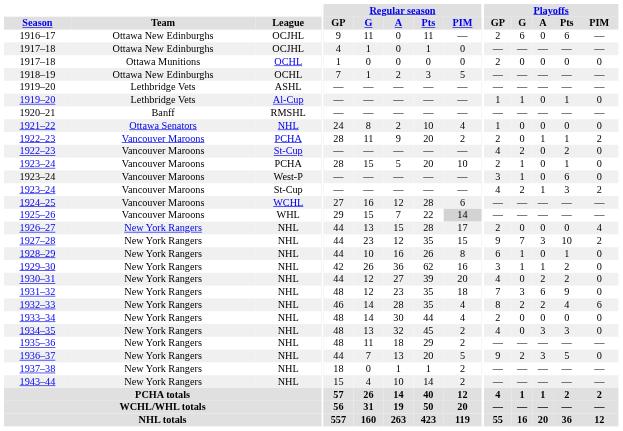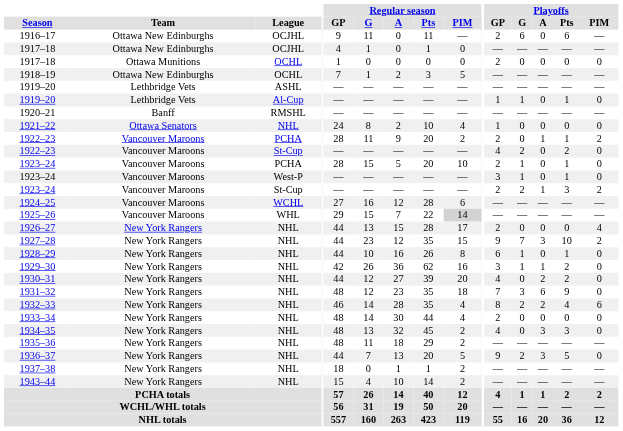 <table border="0" cellpadding="1" cellspacing="0" style="text-align:center; width:60em">
 <tr bgcolor="#e0e0e0">
 <th colspan="3" bgcolor="#ffffff"></th>
 <th rowspan="100" bgcolor="#ffffff"></th>
 <th colspan="5"><a href='#'>Regular season</a></th>
 <th rowspan="100" bgcolor="#ffffff"></th>
 <th colspan="5"><a href='#'>Playoffs</a></th>
 </tr>
 <tr bgcolor="#e0e0e0">
 <th><a href='#'>Season</a></th>
 <th>Team</th>
 <th>League</th>
 <th>GP</th>
 <th><a href='#'>G</a></th>
 <th><a href='#'>A</a></th>
 <th><a href='#'>Pts</a></th>
 <th><a href='#'>PIM</a></th>
 <th>GP</th>
 <th>G</th>
 <th>A</th>
 <th>Pts</th>
 <th>PIM</th>
 </tr>
 <tr>
 <td>1916–17</td>
 <td>Ottawa New Edinburghs</td>
 <td>OCJHL</td>
 <td>9</td>
 <td>11</td>
 <td>0</td>
 <td>11</td>
 <td>—</td>
 <td>2</td>
 <td>6</td>
 <td>0</td>
 <td>6</td>
 <td>—</td>
 </tr>
 <tr bgcolor="#f0f0f0">
 <td>1917–18</td>
 <td>Ottawa New Edinburghs</td>
 <td>OCJHL</td>
 <td>4</td>
 <td>1</td>
 <td>0</td>
 <td>1</td>
 <td>0</td>
 <td>—</td>
 <td>—</td>
 <td>—</td>
 <td>—</td>
 <td>—</td>
 </tr>
 <tr>
 <td>1917–18</td>
 <td>Ottawa Munitions</td>
 <td><a href='#'>OCHL</a></td>
 <td>1</td>
 <td>0</td>
 <td>0</td>
 <td>0</td>
 <td>0</td>
 <td>2</td>
 <td>0</td>
 <td>0</td>
 <td>0</td>
 <td>0</td>
 </tr>
 <tr bgcolor="#f0f0f0">
 <td>1918–19</td>
 <td>Ottawa New Edinburghs</td>
 <td>OCHL</td>
 <td>7</td>
 <td>1</td>
 <td>2</td>
 <td>3</td>
 <td>5</td>
 <td>—</td>
 <td>—</td>
 <td>—</td>
 <td>—</td>
 <td>—</td>
 </tr>
 <tr>
 <td>1919–20</td>
 <td>Lethbridge Vets</td>
 <td>ASHL</td>
 <td>—</td>
 <td>—</td>
 <td>—</td>
 <td>—</td>
 <td>—</td>
 <td>—</td>
 <td>—</td>
 <td>—</td>
 <td>—</td>
 <td>—</td>
 </tr>
 <tr bgcolor="#f0f0f0">
 <td><a href='#'>1919–20</a></td>
 <td>Lethbridge Vets</td>
 <td><a href='#'>Al-Cup</a></td>
 <td>—</td>
 <td>—</td>
 <td>—</td>
 <td>—</td>
 <td>—</td>
 <td>1</td>
 <td>1</td>
 <td>0</td>
 <td>1</td>
 <td>0</td>
 </tr>
 <tr>
 <td>1920–21</td>
 <td>Banff</td>
 <td>RMSHL</td>
 <td>—</td>
 <td>—</td>
 <td>—</td>
 <td>—</td>
 <td>—</td>
 <td>—</td>
 <td>—</td>
 <td>—</td>
 <td>—</td>
 <td>—</td>
 </tr>
 <tr bgcolor="#f0f0f0">
 <td><a href='#'>1921–22</a></td>
 <td><a href='#'>Ottawa Senators</a></td>
 <td><a href='#'>NHL</a></td>
 <td>24</td>
 <td>8</td>
 <td>2</td>
 <td>10</td>
 <td>4</td>
 <td>1</td>
 <td>0</td>
 <td>0</td>
 <td>0</td>
 <td>0</td>
 </tr>
 <tr>
 <td><a href='#'>1922–23</a></td>
 <td><a href='#'>Vancouver Maroons</a></td>
 <td><a href='#'>PCHA</a></td>
 <td>28</td>
 <td>11</td>
 <td>9</td>
 <td>20</td>
 <td>2</td>
 <td>2</td>
 <td>0</td>
 <td>1</td>
 <td>1</td>
 <td>2</td>
 </tr>
 <tr bgcolor="#f0f0f0">
 <td><a href='#'>1922–23</a></td>
 <td>Vancouver Maroons</td>
 <td><a href='#'>St-Cup</a></td>
 <td>—</td>
 <td>—</td>
 <td>—</td>
 <td>—</td>
 <td>—</td>
 <td>4</td>
 <td>2</td>
 <td>0</td>
 <td>2</td>
 <td>0</td>
 </tr>
 <tr>
 <td><a href='#'>1923–24</a></td>
 <td>Vancouver Maroons</td>
 <td>PCHA</td>
 <td>28</td>
 <td>15</td>
 <td>5</td>
 <td>20</td>
 <td>10</td>
 <td>2</td>
 <td>1</td>
 <td>0</td>
 <td>1</td>
 <td>0</td>
 </tr>
 <tr bgcolor="#f0f0f0">
 <td>1923–24</td>
 <td>Vancouver Maroons</td>
 <td>West-P</td>
 <td>—</td>
 <td>—</td>
 <td>—</td>
 <td>—</td>
 <td>—</td>
 <td>3</td>
 <td>1</td>
 <td>0</td>
-<td>6</td>
+<td>1</td>
 <td>0</td>
 </tr>
 <tr>
 <td><a href='#'>1923–24</a></td>
 <td>Vancouver Maroons</td>
 <td>St-Cup</td>
 <td>—</td>
 <td>—</td>
 <td>—</td>
 <td>—</td>
 <td>—</td>
-<td>4</td>
+<td>2</td>
 <td>2</td>
 <td>1</td>
 <td>3</td>
 <td>2</td>
 </tr>
 <tr bgcolor="#f0f0f0">
 <td><a href='#'>1924–25</a></td>
 <td>Vancouver Maroons</td>
 <td><a href='#'>WCHL</a></td>
 <td>27</td>
 <td>16</td>
 <td>12</td>
 <td>28</td>
 <td>6</td>
 <td>—</td>
 <td>—</td>
 <td>—</td>
 <td>—</td>
 <td>—</td>
 </tr>
 <tr>
 <td><a href='#'>1925–26</a></td>
 <td>Vancouver Maroons</td>
 <td>WHL</td>
 <td>29</td>
 <td>15</td>
 <td>7</td>
 <td>22</td>
 <td style="background: lightgrey;">14</td>
 <td>—</td>
 <td>—</td>
 <td>—</td>
 <td>—</td>
 <td>—</td>
 </tr>
 <tr bgcolor="#f0f0f0">
 <td><a href='#'>1926–27</a></td>
 <td><a href='#'>New York Rangers</a></td>
 <td>NHL</td>
 <td>44</td>
 <td>13</td>
 <td>15</td>
 <td>28</td>
 <td>17</td>
 <td>2</td>
 <td>0</td>
 <td>0</td>
 <td>0</td>
 <td>4</td>
 </tr>
 <tr>
 <td><a href='#'>1927–28</a></td>
 <td>New York Rangers</td>
 <td>NHL</td>
 <td>44</td>
 <td>23</td>
 <td>12</td>
 <td>35</td>
 <td>15</td>
 <td>9</td>
 <td>7</td>
 <td>3</td>
 <td>10</td>
 <td>2</td>
 </tr>
 <tr bgcolor="#f0f0f0">
 <td><a href='#'>1928–29</a></td>
 <td>New York Rangers</td>
 <td>NHL</td>
 <td>44</td>
 <td>10</td>
 <td>16</td>
 <td>26</td>
 <td>8</td>
 <td>6</td>
 <td>1</td>
 <td>0</td>
 <td>1</td>
 <td>0</td>
 </tr>
 <tr>
 <td><a href='#'>1929–30</a></td>
 <td>New York Rangers</td>
 <td>NHL</td>
 <td>42</td>
 <td>26</td>
 <td>36</td>
 <td>62</td>
 <td>16</td>
 <td>3</td>
 <td>1</td>
 <td>1</td>
 <td>2</td>
 <td>0</td>
 </tr>
 <tr bgcolor="#f0f0f0">
 <td><a href='#'>1930–31</a></td>
 <td>New York Rangers</td>
 <td>NHL</td>
 <td>44</td>
 <td>12</td>
 <td>27</td>
 <td>39</td>
 <td>20</td>
 <td>4</td>
 <td>0</td>
 <td>2</td>
 <td>2</td>
 <td>0</td>
 </tr>
 <tr>
 <td><a href='#'>1931–32</a></td>
 <td>New York Rangers</td>
 <td>NHL</td>
 <td>48</td>
 <td>12</td>
 <td>23</td>
 <td>35</td>
 <td>18</td>
 <td>7</td>
 <td>3</td>
 <td>6</td>
 <td>9</td>
 <td>0</td>
 </tr>
 <tr bgcolor="#f0f0f0">
 <td><a href='#'>1932–33</a></td>
 <td>New York Rangers</td>
 <td>NHL</td>
 <td>46</td>
 <td>14</td>
 <td>28</td>
 <td>35</td>
 <td>4</td>
 <td>8</td>
 <td>2</td>
 <td>2</td>
 <td>4</td>
 <td>6</td>
 </tr>
 <tr>
 <td><a href='#'>1933–34</a></td>
 <td>New York Rangers</td>
 <td>NHL</td>
 <td>48</td>
 <td>14</td>
 <td>30</td>
 <td>44</td>
 <td>4</td>
 <td>2</td>
 <td>0</td>
 <td>0</td>
 <td>0</td>
 <td>0</td>
 </tr>
 <tr bgcolor="#f0f0f0">
 <td><a href='#'>1934–35</a></td>
 <td>New York Rangers</td>
 <td>NHL</td>
 <td>48</td>
 <td>13</td>
 <td>32</td>
 <td>45</td>
 <td>2</td>
 <td>4</td>
 <td>0</td>
 <td>3</td>
 <td>3</td>
 <td>0</td>
 </tr>
 <tr>
 <td><a href='#'>1935–36</a></td>
 <td>New York Rangers</td>
 <td>NHL</td>
 <td>48</td>
 <td>11</td>
 <td>18</td>
 <td>29</td>
 <td>2</td>
 <td>—</td>
 <td>—</td>
 <td>—</td>
 <td>—</td>
 <td>—</td>
 </tr>
 <tr bgcolor="#f0f0f0">
 <td><a href='#'>1936–37</a></td>
 <td>New York Rangers</td>
 <td>NHL</td>
 <td>44</td>
 <td>7</td>
 <td>13</td>
 <td>20</td>
 <td>5</td>
 <td>9</td>
 <td>2</td>
 <td>3</td>
 <td>5</td>
 <td>0</td>
 </tr>
 <tr>
 <td><a href='#'>1937–38</a></td>
 <td>New York Rangers</td>
 <td>NHL</td>
 <td>18</td>
 <td>0</td>
 <td>1</td>
 <td>1</td>
 <td>2</td>
 <td>—</td>
 <td>—</td>
 <td>—</td>
 <td>—</td>
 <td>—</td>
 </tr>
 <tr bgcolor="#f0f0f0">
 <td><a href='#'>1943–44</a></td>
 <td>New York Rangers</td>
 <td>NHL</td>
 <td>15</td>
 <td>4</td>
 <td>10</td>
 <td>14</td>
 <td>2</td>
 <td>—</td>
 <td>—</td>
 <td>—</td>
 <td>—</td>
 <td>—</td>
 </tr>
 <tr bgcolor="#e0e0e0">
 <th colspan="3">PCHA totals</th>
 <th>57</th>
 <th>26</th>
 <th>14</th>
 <th>40</th>
 <th>12</th>
 <th>4</th>
 <th>1</th>
 <th>1</th>
 <th>2</th>
 <th>2</th>
 </tr>
 <tr bgcolor="#e0e0e0">
 <th colspan="3">WCHL/WHL totals</th>
 <th>56</th>
 <th>31</th>
 <th>19</th>
 <th>50</th>
 <th>20</th>
 <th>—</th>
 <th>—</th>
 <th>—</th>
 <th>—</th>
 <th>—</th>
 </tr>
 <tr bgcolor="#e0e0e0">
 <th colspan="3">NHL totals</th>
 <th>557</th>
 <th>160</th>
 <th>263</th>
 <th>423</th>
 <th>119</th>
 <th>55</th>
 <th>16</th>
 <th>20</th>
 <th>36</th>
 <th>12</th>
 </tr>
 </table>
